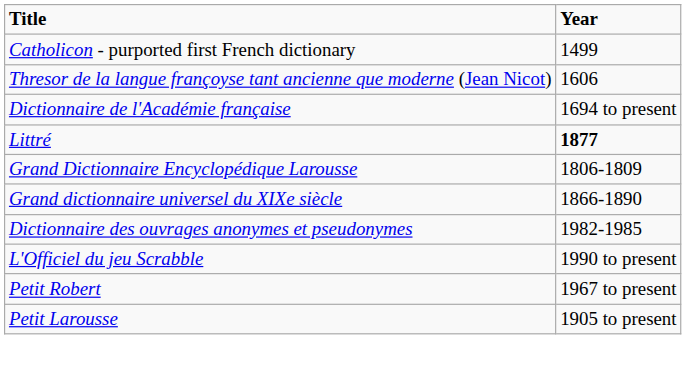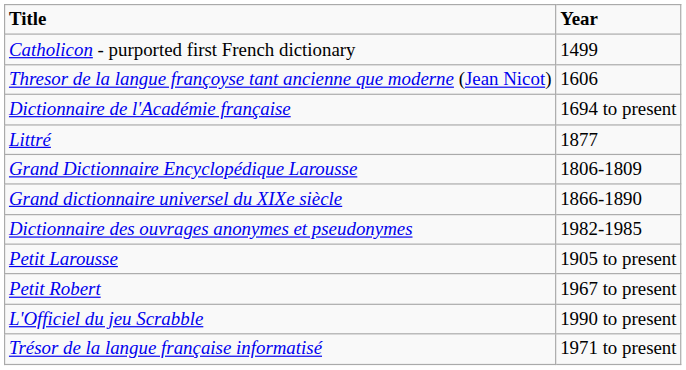 <table class="wikitable sortable">
 <tr>
 <td><strong>Title</strong></td>
 <td><strong>Year</strong></td>
 </tr>
 <tr>
 <td><em><a href='#'>Catholicon</a></em> - purported first French dictionary</td>
 <td>1499</td>
 </tr>
 <tr>
 <td><em><a href='#'>Thresor de la langue françoyse tant ancienne que moderne</a></em> (<a href='#'>Jean Nicot</a>)</td>
 <td>1606</td>
 </tr>
 <tr>
 <td><em><a href='#'>Dictionnaire de l'Académie française</a></em></td>
 <td>1694 to present</td>
 </tr>
 <tr>
 <td><em><a href='#'>Littré</a></em></td>
-<td><strong>1877</strong></td>
+<td>1877</td>
 </tr>
 <tr>
 <td><em><a href='#'>Grand Dictionnaire Encyclopédique Larousse</a></em></td>
 <td>1806-1809</td>
 </tr>
 <tr>
 <td><em><a href='#'>Grand dictionnaire universel du XIXe siècle</a></em></td>
 <td>1866-1890</td>
 </tr>
 <tr>
 <td><em><a href='#'>Dictionnaire des ouvrages anonymes et pseudonymes</a></em></td>
 <td>1982-1985</td>
 </tr>
 <tr>
-<td><em><a href='#'>L'Officiel du jeu Scrabble</a></em></td>
-<td>1990 to present</td>
+<td><em><a href='#'>Petit Larousse</a></em></td>
+<td>1905 to present</td>
 </tr>
 <tr>
 <td><em><a href='#'>Petit Robert</a></em></td>
 <td>1967 to present</td>
 </tr>
 <tr>
-<td><em><a href='#'>Petit Larousse</a></em></td>
-<td>1905 to present</td>
+<td><em><a href='#'>L'Officiel du jeu Scrabble</a></em></td>
+<td>1990 to present</td>
+</tr>
+<tr>
+<td><em><a href='#'>Trésor de la langue française informatisé</a></em></td>
+<td>1971 to present</td>
 </tr>
 </table>
